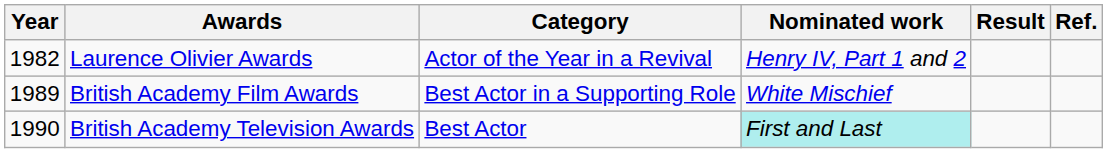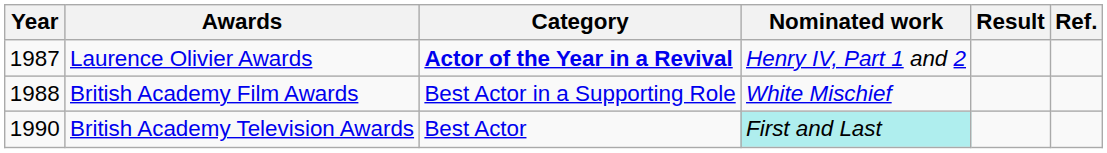 <table class="wikitable">
 <tr>
 <th>Year</th>
 <th>Awards</th>
 <th>Category</th>
 <th>Nominated work</th>
 <th>Result</th>
 <th>Ref.</th>
 </tr>
 <tr>
-<td>1982</td>
+<td>1987</td>
 <td><a href='#'>Laurence Olivier Awards</a></td>
-<td><a href='#'>Actor of the Year in a Revival</a></td>
+<td><strong><a href='#'>Actor of the Year in a Revival</a></strong></td>
 <td><a href='#'><em>Henry IV, Part 1</em></a> <em>and <a href='#'>2</a></em></td>
 <td></td>
 <td></td>
 </tr>
 <tr>
-<td>1989</td>
+<td>1988</td>
 <td><a href='#'>British Academy Film Awards</a></td>
 <td><a href='#'>Best Actor in a Supporting Role</a></td>
 <td><a href='#'><em>White Mischief</em></a></td>
 <td></td>
 <td></td>
 </tr>
 <tr>
 <td>1990</td>
 <td><a href='#'>British Academy Television Awards</a></td>
 <td><a href='#'>Best Actor</a></td>
 <td style="background: paleturquoise;"><em>First and Last</em></td>
 <td></td>
 <td></td>
 </tr>
 </table>
